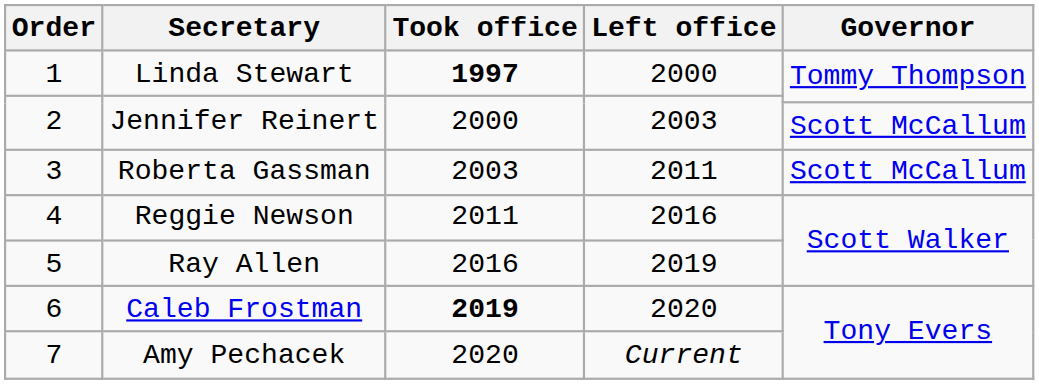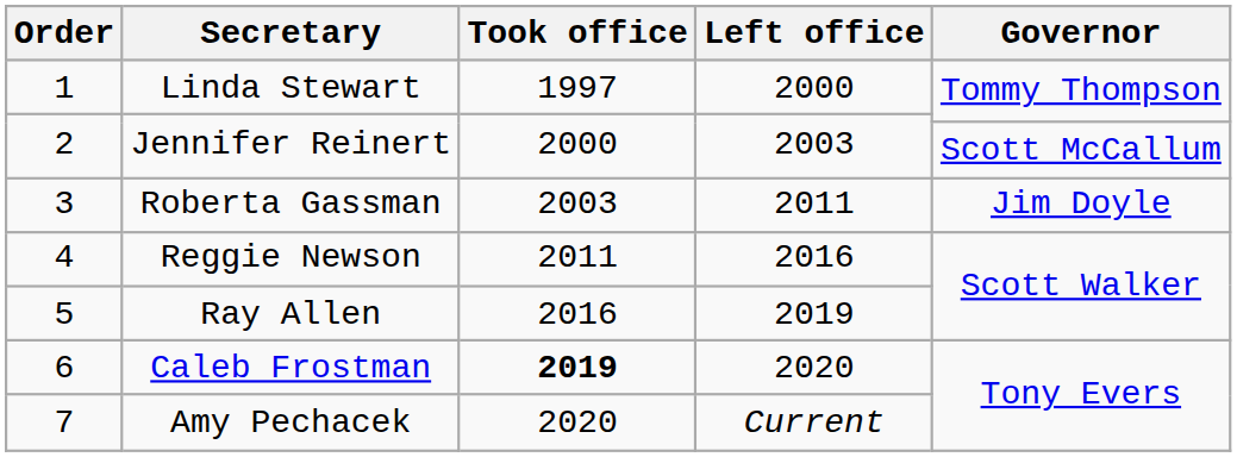 <table class="wikitable" style="text-align:center;">
 <tr>
 <th>Order</th>
 <th>Secretary</th>
 <th>Took office</th>
 <th>Left office</th>
 <th>Governor</th>
 </tr>
 <tr>
 <td>1</td>
 <td>Linda Stewart</td>
-<td><strong>1997</strong></td>
+<td>1997</td>
 <td>2000</td>
 <td rowspan="2"><a href='#'>Tommy Thompson</a></td>
 </tr>
 <tr height="3em">
 <td rowspan="2">2</td>
 <td rowspan="2">Jennifer Reinert</td>
 <td rowspan="2">2000</td>
 <td rowspan="2">2003</td>
 </tr>
 <tr>
 <td><a href='#'>Scott McCallum</a></td>
 </tr>
 <tr>
 <td>3</td>
 <td>Roberta Gassman</td>
 <td>2003</td>
 <td>2011</td>
-<td><a href='#'>Scott McCallum</a></td>
+<td><a href='#'>Jim Doyle</a></td>
 </tr>
 <tr>
 <td>4</td>
 <td>Reggie Newson</td>
 <td>2011</td>
 <td>2016</td>
 <td rowspan="2"><a href='#'>Scott Walker</a></td>
 </tr>
 <tr>
 <td>5</td>
 <td>Ray Allen</td>
 <td>2016</td>
 <td>2019</td>
 </tr>
 <tr>
 <td>6</td>
 <td><a href='#'>Caleb Frostman</a></td>
 <td><strong>2019</strong></td>
 <td>2020</td>
 <td rowspan="2"><a href='#'>Tony Evers</a></td>
 </tr>
 <tr>
 <td>7</td>
 <td>Amy Pechacek</td>
 <td>2020</td>
 <td><em>Current</em></td>
 </tr>
 </table>
